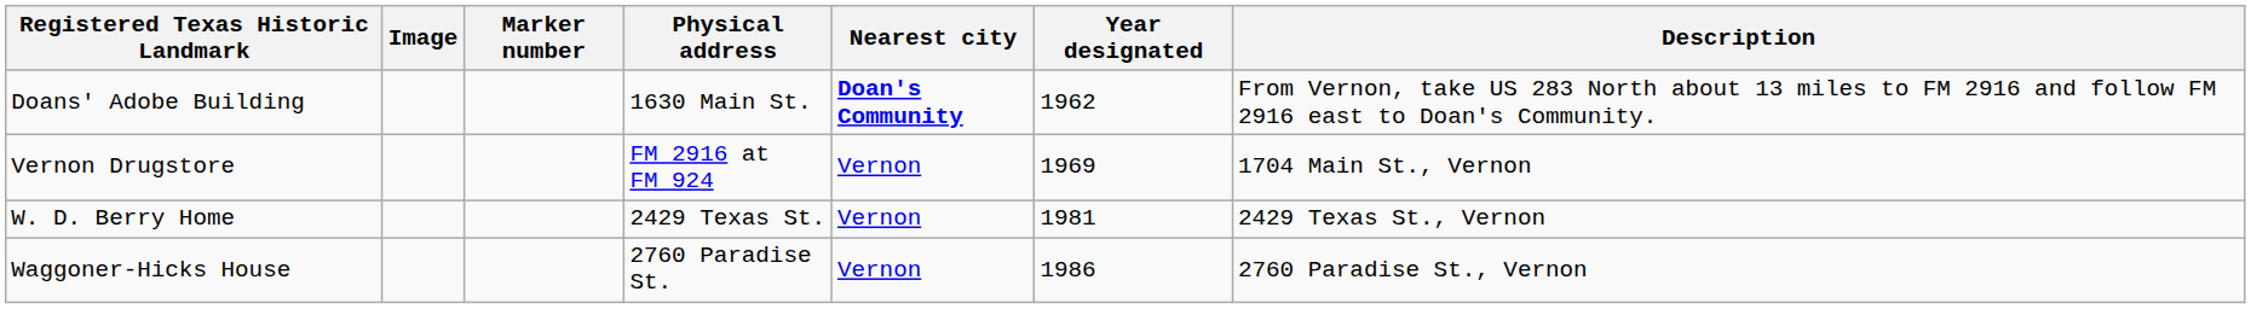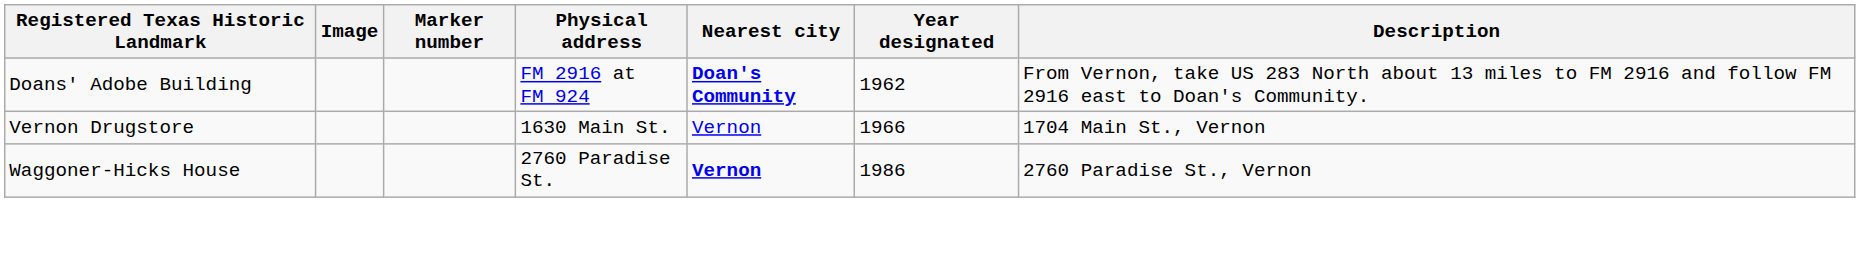 <table class="wikitable sortable">
 <tr>
 <th>Registered Texas Historic Landmark</th>
 <th>Image</th>
 <th>Marker number</th>
 <th>Physical address</th>
 <th>Nearest city</th>
 <th>Year designated</th>
 <th>Description</th>
 </tr>
 <tr>
 <td>Doans' Adobe Building</td>
 <td></td>
 <td></td>
-<td>1630 Main St.<br></td>
+<td><a href='#'>FM 2916</a> at <a href='#'>FM 924</a><br></td>
 <td><strong><a href='#'>Doan's Community</a></strong></td>
 <td>1962</td>
 <td>From Vernon, take US 283 North about 13 miles to FM 2916 and follow FM 2916 east to Doan's Community.</td>
 </tr>
 <tr>
 <td>Vernon Drugstore</td>
 <td></td>
 <td></td>
-<td><a href='#'>FM 2916</a> at <a href='#'>FM 924</a><br></td>
+<td>1630 Main St.<br></td>
 <td><a href='#'>Vernon</a></td>
-<td>1969</td>
+<td>1966</td>
 <td>1704 Main St., Vernon</td>
-</tr>
-<tr>
-<td>W. D. Berry Home</td>
-<td></td>
-<td></td>
-<td>2429 Texas St.<br></td>
-<td><a href='#'>Vernon</a></td>
-<td>1981</td>
-<td>2429 Texas St., Vernon</td>
 </tr>
 <tr>
 <td>Waggoner-Hicks House</td>
 <td></td>
 <td></td>
 <td>2760 Paradise St.<br></td>
-<td><a href='#'>Vernon</a></td>
+<td><strong><a href='#'>Vernon</a></strong></td>
 <td>1986</td>
 <td>2760 Paradise St., Vernon</td>
 </tr>
 </table>
